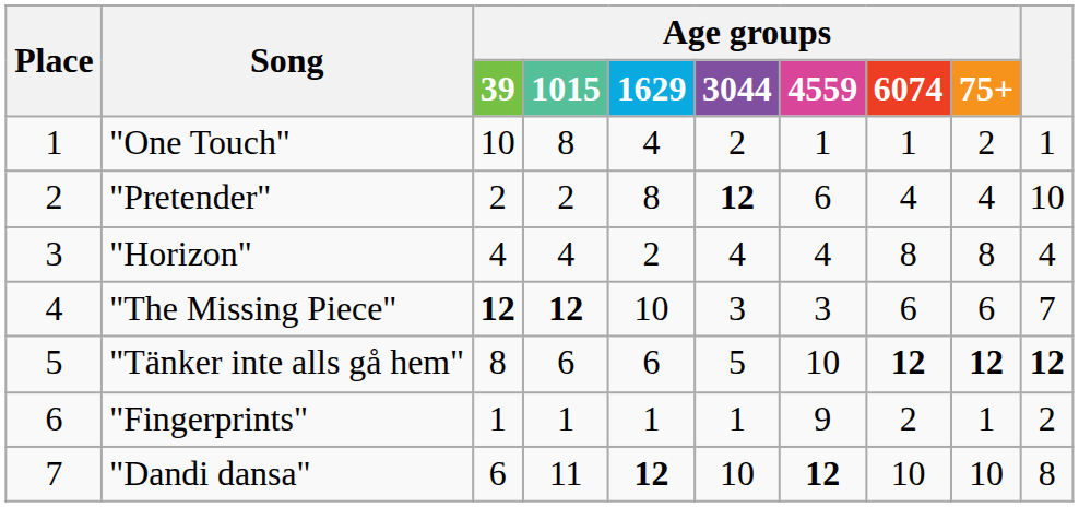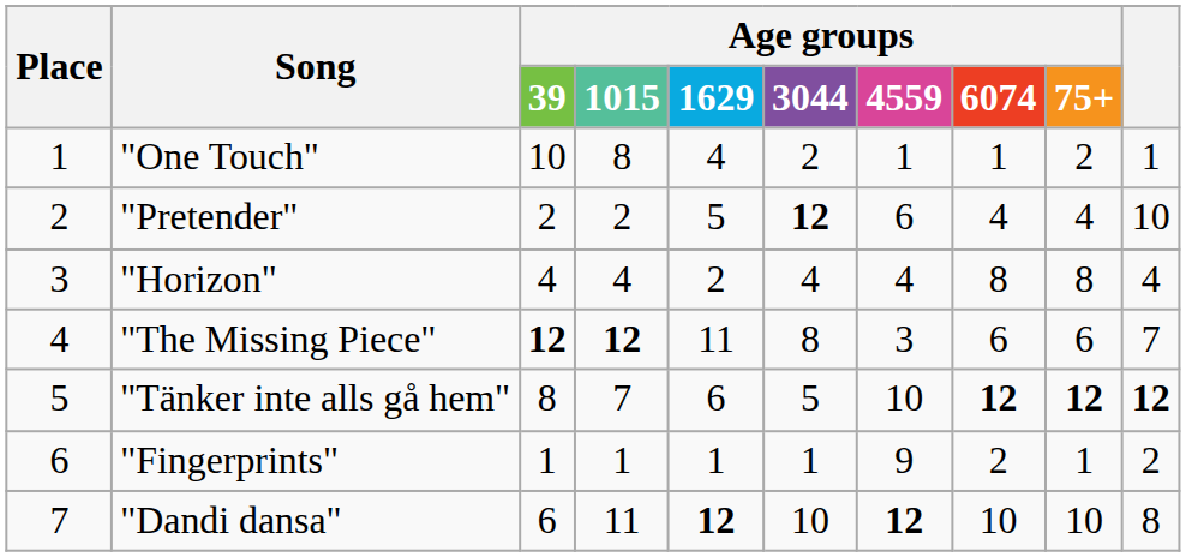 <table class="wikitable" style="margin: 1em auto 1em auto; text-align:center;">
 <tr>
 <th rowspan="2">Place</th>
 <th rowspan="2">Song</th>
 <th colspan="7">Age groups</th>
 <th rowspan="2"></th>
 </tr>
 <tr>
 <th style="background:#76C043;color:white;">39</th>
 <th style="background:#55BF9A;color:white;">1015</th>
 <th style="background:#09AAE0;color:white;">1629</th>
 <th style="background:#804F9F;color:white;">3044</th>
 <th style="background:#D94599;color:white;">4559</th>
 <th style="background:#ED3E23;color:white;">6074</th>
 <th style="background:#F6931D;color:white;">75+</th>
 </tr>
 <tr>
 <td>1</td>
 <td style="text-align:left;">"One Touch"</td>
 <td>10</td>
 <td>8</td>
 <td>4</td>
 <td>2</td>
 <td>1</td>
 <td>1</td>
 <td>2</td>
 <td>1</td>
 </tr>
 <tr>
 <td>2</td>
 <td style="text-align:left;">"Pretender"</td>
 <td>2</td>
 <td>2</td>
-<td>8</td>
+<td>5</td>
 <td><strong>12</strong></td>
 <td>6</td>
 <td>4</td>
 <td>4</td>
 <td>10</td>
 </tr>
 <tr>
 <td>3</td>
 <td style="text-align:left;">"Horizon"</td>
 <td>4</td>
 <td>4</td>
 <td>2</td>
 <td>4</td>
 <td>4</td>
 <td>8</td>
 <td>8</td>
 <td>4</td>
 </tr>
 <tr>
 <td>4</td>
 <td style="text-align:left;">"The Missing Piece"</td>
 <td><strong>12</strong></td>
 <td><strong>12</strong></td>
-<td>10</td>
-<td>3</td>
+<td>11</td>
+<td>8</td>
 <td>3</td>
 <td>6</td>
 <td>6</td>
 <td>7</td>
 </tr>
 <tr>
 <td>5</td>
 <td style="text-align:left;">"Tänker inte alls gå hem"</td>
 <td>8</td>
-<td>6</td>
+<td>7</td>
 <td>6</td>
 <td>5</td>
 <td>10</td>
 <td><strong>12</strong></td>
 <td><strong>12</strong></td>
 <td><strong>12</strong></td>
 </tr>
 <tr>
 <td>6</td>
 <td style="text-align:left;">"Fingerprints"</td>
 <td>1</td>
 <td>1</td>
 <td>1</td>
 <td>1</td>
 <td>9</td>
 <td>2</td>
 <td>1</td>
 <td>2</td>
 </tr>
 <tr>
 <td>7</td>
 <td style="text-align:left;">"Dandi dansa"</td>
 <td>6</td>
 <td>11</td>
 <td><strong>12</strong></td>
 <td>10</td>
 <td><strong>12</strong></td>
 <td>10</td>
 <td>10</td>
 <td>8</td>
 </tr>
 </table>
